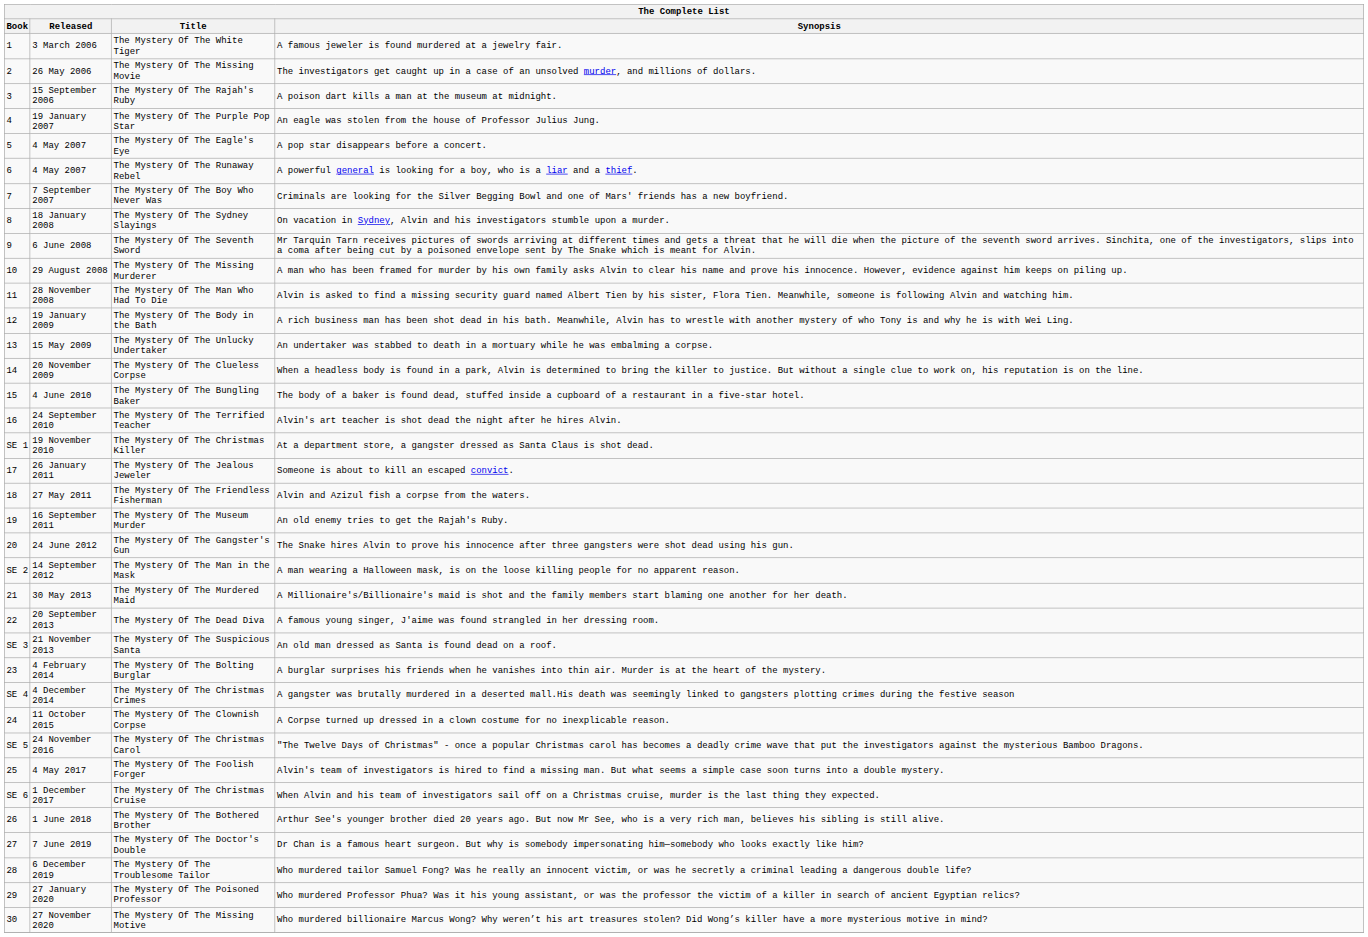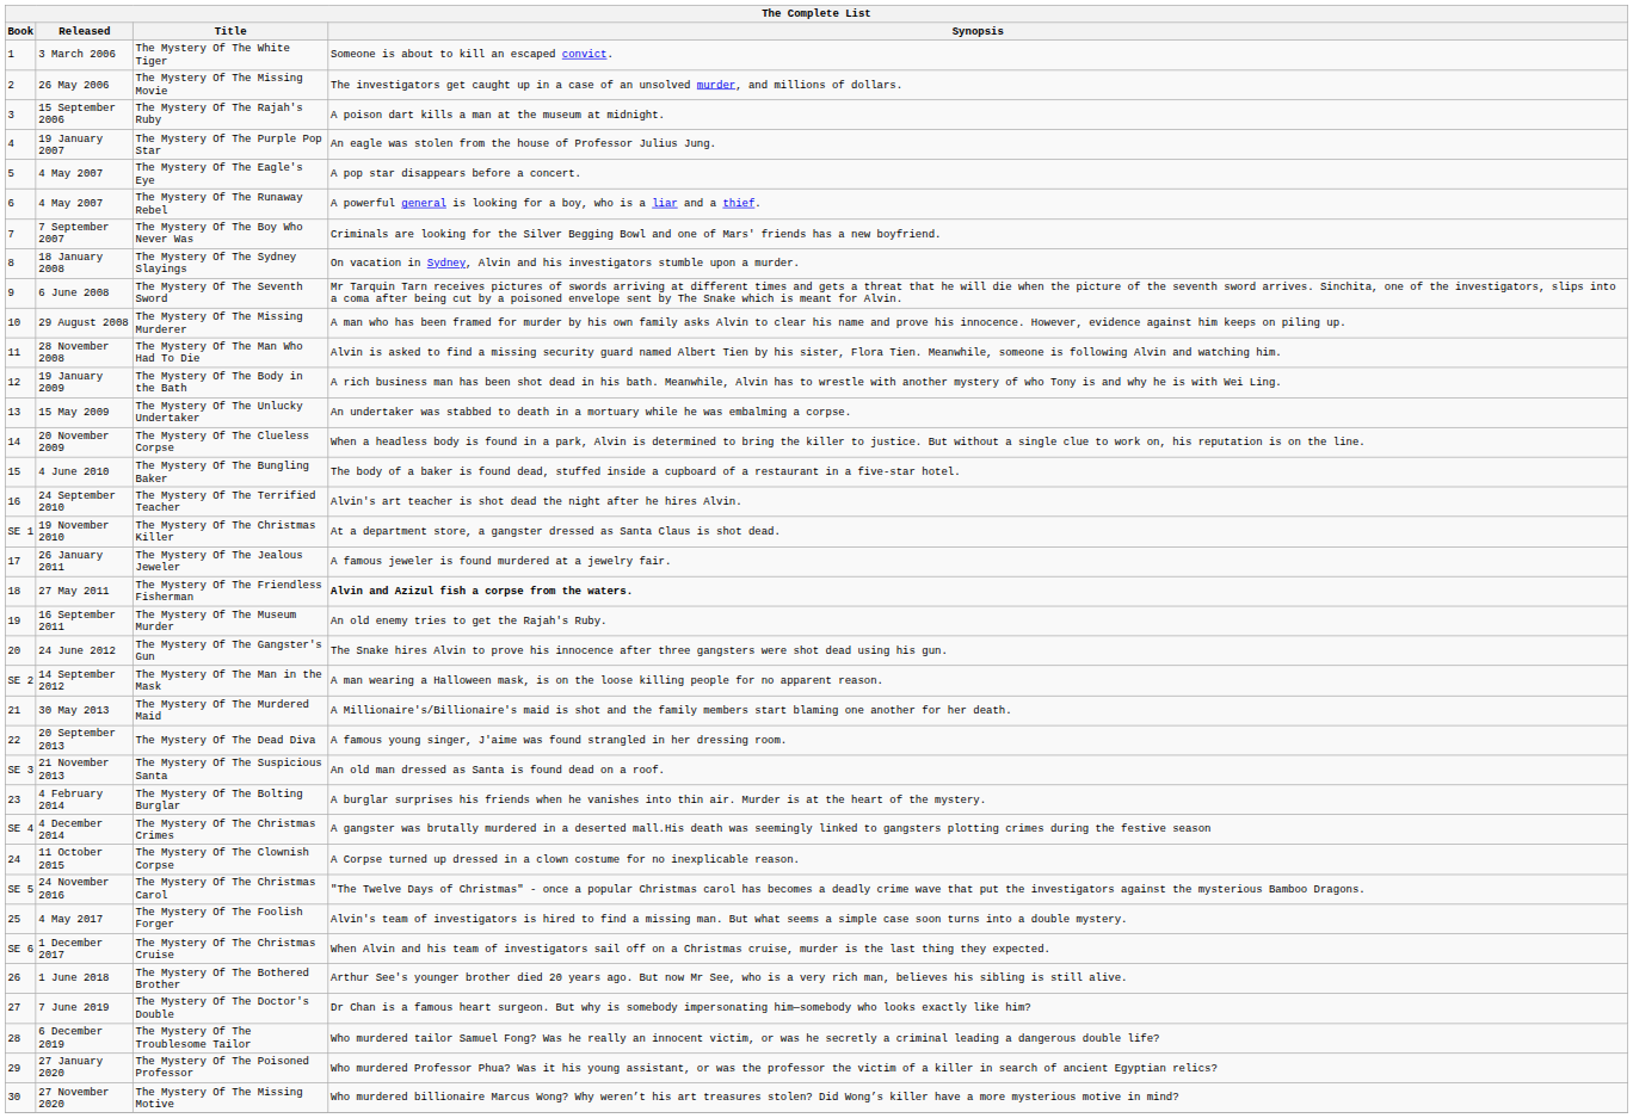 <table class="wikitable mw-collapsible mw-collapsed">
 <tr>
 <th colspan="4">The Complete List</th>
 </tr>
 <tr>
 <th>Book</th>
 <th>Released</th>
 <th>Title</th>
 <th>Synopsis</th>
 </tr>
 <tr>
 <td>1</td>
 <td>3 March 2006</td>
 <td>The Mystery Of The White Tiger</td>
-<td>A famous jeweler is found murdered at a jewelry fair.</td>
+<td>Someone is about to kill an escaped <a href='#'>convict</a>.</td>
 </tr>
 <tr>
 <td>2</td>
 <td>26 May 2006</td>
 <td>The Mystery Of The Missing Movie</td>
 <td>The investigators get caught up in a case of an unsolved <a href='#'>murder</a>, and millions of dollars.</td>
 </tr>
 <tr>
 <td>3</td>
 <td>15 September 2006</td>
 <td>The Mystery Of The Rajah's Ruby</td>
 <td>A poison dart kills a man at the museum at midnight.</td>
 </tr>
 <tr>
 <td>4</td>
 <td>19 January 2007</td>
 <td>The Mystery Of The Purple Pop Star</td>
 <td>An eagle was stolen from the house of Professor Julius Jung.</td>
 </tr>
 <tr>
 <td>5</td>
 <td>4 May 2007</td>
 <td>The Mystery Of The Eagle's Eye</td>
 <td>A pop star disappears before a concert.</td>
 </tr>
 <tr>
 <td>6</td>
 <td>4 May 2007</td>
 <td>The Mystery Of The Runaway Rebel</td>
 <td>A powerful <a href='#'>general</a> is looking for a boy, who is a <a href='#'>liar</a> and a <a href='#'>thief</a>.</td>
 </tr>
 <tr>
 <td>7</td>
 <td>7 September 2007</td>
 <td>The Mystery Of The Boy Who Never Was</td>
 <td>Criminals are looking for the Silver Begging Bowl and one of Mars' friends has a new boyfriend.</td>
 </tr>
 <tr>
 <td>8</td>
 <td>18 January 2008</td>
 <td>The Mystery Of The Sydney Slayings</td>
 <td>On vacation in <a href='#'>Sydney</a>, Alvin and his investigators stumble upon a murder.</td>
 </tr>
 <tr>
 <td>9</td>
 <td>6 June 2008</td>
 <td>The Mystery Of The Seventh Sword</td>
 <td>Mr Tarquin Tarn receives pictures of swords arriving at different times and gets a threat that he will die when the picture of the seventh sword arrives. Sinchita, one of the investigators, slips into a coma after being cut by a poisoned envelope sent by The Snake which is meant for Alvin.</td>
 </tr>
 <tr>
 <td>10</td>
 <td>29 August 2008</td>
 <td>The Mystery Of The Missing Murderer</td>
 <td>A man who has been framed for murder by his own family asks Alvin to clear his name and prove his innocence. However, evidence against him keeps on piling up.</td>
 </tr>
 <tr>
 <td>11</td>
 <td>28 November 2008</td>
 <td>The Mystery Of The Man Who Had To Die</td>
 <td>Alvin is asked to find a missing security guard named Albert Tien by his sister, Flora Tien. Meanwhile, someone is following Alvin and watching him.</td>
 </tr>
 <tr>
 <td>12</td>
 <td>19 January 2009</td>
 <td>The Mystery Of The Body in the Bath</td>
 <td>A rich business man has been shot dead in his bath. Meanwhile, Alvin has to wrestle with another mystery of who Tony is and why he is with Wei Ling.</td>
 </tr>
 <tr>
 <td>13</td>
 <td>15 May 2009</td>
 <td>The Mystery Of The Unlucky Undertaker</td>
 <td>An undertaker was stabbed to death in a mortuary while he was embalming a corpse.</td>
 </tr>
 <tr>
 <td>14</td>
 <td>20 November 2009</td>
 <td>The Mystery Of The Clueless Corpse</td>
 <td>When a headless body is found in a park, Alvin is determined to bring the killer to justice. But without a single clue to work on, his reputation is on the line.</td>
 </tr>
 <tr>
 <td>15</td>
 <td>4 June 2010</td>
 <td>The Mystery Of The Bungling Baker</td>
 <td>The body of a baker is found dead, stuffed inside a cupboard of a restaurant in a five-star hotel.</td>
 </tr>
 <tr>
 <td>16</td>
 <td>24 September 2010</td>
 <td>The Mystery Of The Terrified Teacher</td>
 <td>Alvin's art teacher is shot dead the night after he hires Alvin.</td>
 </tr>
 <tr>
 <td>SE 1</td>
 <td>19 November 2010</td>
 <td>The Mystery Of The Christmas Killer</td>
 <td>At a department store, a gangster dressed as Santa Claus is shot dead.</td>
 </tr>
 <tr>
 <td>17</td>
 <td>26 January 2011</td>
 <td>The Mystery Of The Jealous Jeweler</td>
-<td>Someone is about to kill an escaped <a href='#'>convict</a>.</td>
+<td>A famous jeweler is found murdered at a jewelry fair.</td>
 </tr>
 <tr>
 <td>18</td>
 <td>27 May 2011</td>
 <td>The Mystery Of The Friendless Fisherman</td>
-<td>Alvin and Azizul fish a corpse from the waters.</td>
+<td><strong>Alvin and Azizul fish a corpse from the waters.</strong></td>
 </tr>
 <tr>
 <td>19</td>
 <td>16 September 2011</td>
 <td>The Mystery Of The Museum Murder</td>
 <td>An old enemy tries to get the Rajah's Ruby.</td>
 </tr>
 <tr>
 <td>20</td>
 <td>24 June 2012</td>
 <td>The Mystery Of The Gangster's Gun</td>
 <td>The Snake hires Alvin to prove his innocence after three gangsters were shot dead using his gun.</td>
 </tr>
 <tr>
 <td>SE 2</td>
 <td>14 September 2012</td>
 <td>The Mystery Of The Man in the Mask</td>
 <td>A man wearing a Halloween mask, is on the loose killing people for no apparent reason.</td>
 </tr>
 <tr>
 <td>21</td>
 <td>30 May 2013</td>
 <td>The Mystery Of The Murdered Maid</td>
 <td>A Millionaire's/Billionaire's maid is shot and the family members start blaming one another for her death.</td>
 </tr>
 <tr>
 <td>22</td>
 <td>20 September 2013</td>
 <td>The Mystery Of The Dead Diva</td>
 <td>A famous young singer, J'aime was found  strangled in her dressing room.</td>
 </tr>
 <tr>
 <td>SE 3</td>
 <td>21 November 2013</td>
 <td>The Mystery Of The Suspicious Santa</td>
 <td>An old man dressed as Santa is found dead on a roof.</td>
 </tr>
 <tr>
 <td>23</td>
 <td>4 February 2014</td>
 <td>The Mystery Of The Bolting Burglar</td>
 <td>A burglar surprises his friends when he vanishes into thin air. Murder is at the heart of the mystery.</td>
 </tr>
 <tr>
 <td>SE 4</td>
 <td>4 December 2014</td>
 <td>The Mystery Of The Christmas Crimes</td>
 <td>A gangster was brutally murdered in a deserted mall.His death was seemingly linked to gangsters plotting crimes during the festive season</td>
 </tr>
 <tr>
 <td>24</td>
 <td>11 October 2015</td>
 <td>The Mystery Of The Clownish Corpse</td>
 <td>A Corpse turned up dressed in a clown costume for no inexplicable reason.</td>
 </tr>
 <tr>
 <td>SE 5</td>
 <td>24 November 2016</td>
 <td>The Mystery Of The Christmas Carol</td>
 <td>"The Twelve Days of Christmas" - once a popular Christmas carol has becomes a deadly crime wave that put the investigators against the mysterious Bamboo Dragons.</td>
 </tr>
 <tr>
 <td>25</td>
 <td>4 May 2017</td>
 <td>The Mystery Of The Foolish Forger</td>
 <td>Alvin's team of investigators is hired to find a missing man. But what seems a simple case soon turns into a double mystery.</td>
 </tr>
 <tr>
 <td>SE 6</td>
 <td>1 December 2017</td>
 <td>The Mystery Of The Christmas Cruise</td>
 <td>When Alvin and his team of investigators sail off on a Christmas cruise, murder is the last thing they expected.</td>
 </tr>
 <tr>
 <td>26</td>
 <td>1 June 2018</td>
 <td>The Mystery Of The Bothered Brother</td>
 <td>Arthur See's younger brother died 20 years ago. But now Mr See, who is a very rich man, believes his sibling is still alive.</td>
 </tr>
 <tr>
 <td>27</td>
 <td>7 June 2019</td>
 <td>The Mystery Of The Doctor's Double</td>
 <td>Dr Chan is a famous heart surgeon. But why is somebody impersonating him—somebody who looks exactly like him?</td>
 </tr>
 <tr>
 <td>28</td>
 <td>6 December 2019</td>
 <td>The Mystery Of The Troublesome Tailor</td>
 <td>Who murdered tailor Samuel Fong? Was he really an innocent victim, or was he secretly a criminal leading a dangerous double life?</td>
 </tr>
 <tr>
 <td>29</td>
 <td>27 January 2020</td>
 <td>The Mystery Of The Poisoned Professor</td>
 <td>Who murdered Professor Phua? Was it his young assistant, or was the professor the victim of a killer in search of ancient Egyptian relics?</td>
 </tr>
 <tr>
 <td>30</td>
 <td>27 November 2020</td>
 <td>The Mystery Of The Missing Motive</td>
 <td>Who murdered billionaire Marcus Wong? Why weren’t his art treasures stolen? Did Wong’s killer have a more mysterious motive in mind?</td>
 </tr>
 <tr>
 </tr>
 </table>
